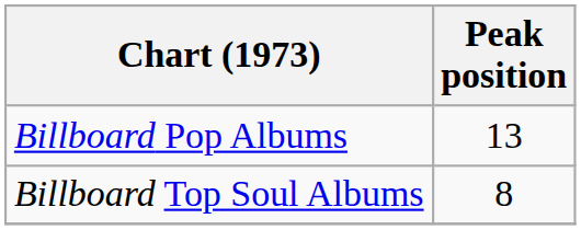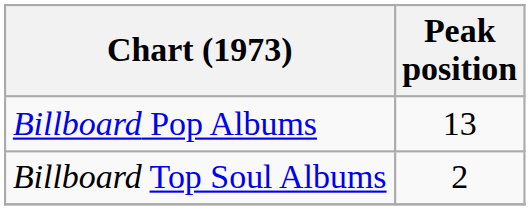 <table class="wikitable">
 <tr>
 <th>Chart (1973)</th>
 <th>Peak<br>position</th>
 </tr>
 <tr>
 <td><a href='#'><em>Billboard</em> Pop Albums</a></td>
 <td align=center>13</td>
 </tr>
 <tr>
 <td><em>Billboard</em> <a href='#'>Top Soul Albums</a></td>
-<td align=center>8</td>
+<td align=center>2</td>
 </tr>
 <tr>
 </tr>
 </table>
